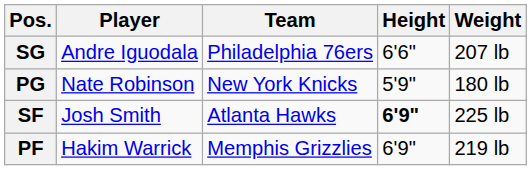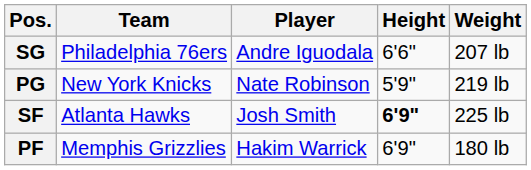 <table class="wikitable">
 <tr>
 <th>Pos.</th>
+<th>Team</th>
 <th>Player</th>
-<th>Team</th>
 <th>Height</th>
 <th>Weight</th>
 </tr>
 <tr>
 <th>SG</th>
+<td><a href='#'>Philadelphia 76ers</a></td>
 <td><a href='#'>Andre Iguodala</a></td>
-<td><a href='#'>Philadelphia 76ers</a></td>
 <td>6'6"</td>
 <td>207 lb</td>
 </tr>
 <tr>
 <th>PG</th>
+<td><a href='#'>New York Knicks</a></td>
 <td><a href='#'>Nate Robinson</a></td>
-<td><a href='#'>New York Knicks</a></td>
 <td>5'9"</td>
-<td>180 lb</td>
+<td>219 lb</td>
 </tr>
 <tr>
 <th>SF</th>
+<td><a href='#'>Atlanta Hawks</a></td>
 <td><a href='#'>Josh Smith</a></td>
-<td><a href='#'>Atlanta Hawks</a></td>
 <td><strong>6'9"</strong></td>
 <td>225 lb</td>
 </tr>
 <tr>
 <th>PF</th>
+<td><a href='#'>Memphis Grizzlies</a></td>
 <td><a href='#'>Hakim Warrick</a></td>
-<td><a href='#'>Memphis Grizzlies</a></td>
 <td>6'9"</td>
-<td>219 lb</td>
+<td>180 lb</td>
 </tr>
 </table>
